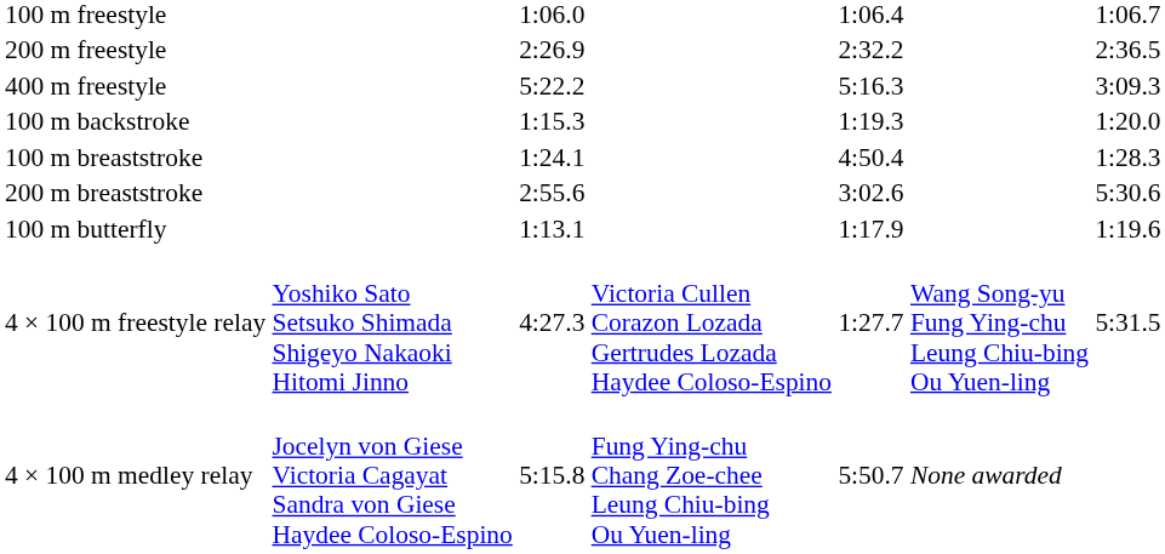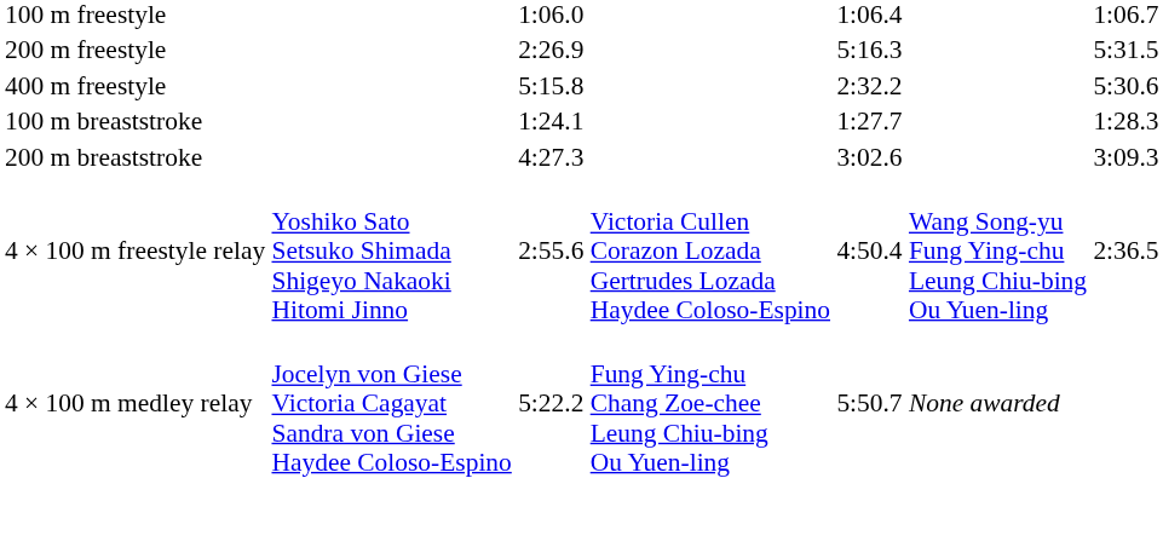 <table>
 <tr>
 <td>100 m freestyle<br></td>
 <td></td>
 <td>1:06.0<br></td>
 <td></td>
 <td>1:06.4</td>
 <td></td>
 <td>1:06.7</td>
 </tr>
 <tr>
 <td>200 m freestyle<br></td>
 <td></td>
 <td>2:26.9<br></td>
 <td></td>
-<td>2:32.2</td>
+<td>5:16.3</td>
 <td></td>
-<td>2:36.5</td>
+<td>5:31.5</td>
 </tr>
 <tr>
 <td>400 m freestyle<br></td>
 <td></td>
-<td>5:22.2<br></td>
+<td>5:15.8<br></td>
 <td></td>
-<td>5:16.3</td>
+<td>2:32.2</td>
 <td></td>
-<td>3:09.3</td>
-</tr>
-<tr>
-<td>100 m backstroke<br></td>
-<td></td>
-<td>1:15.3<br></td>
-<td></td>
-<td>1:19.3</td>
-<td></td>
-<td>1:20.0</td>
+<td>5:30.6</td>
 </tr>
 <tr>
 <td>100 m breaststroke<br></td>
 <td></td>
 <td>1:24.1<br></td>
 <td></td>
-<td>4:50.4</td>
+<td>1:27.7</td>
 <td></td>
 <td>1:28.3</td>
 </tr>
 <tr>
 <td>200 m breaststroke<br></td>
 <td></td>
-<td>2:55.6<br></td>
+<td>4:27.3<br></td>
 <td></td>
 <td>3:02.6</td>
 <td></td>
-<td>5:30.6</td>
-</tr>
-<tr>
-<td>100 m butterfly<br></td>
-<td></td>
-<td>1:13.1<br></td>
-<td></td>
-<td>1:17.9</td>
-<td></td>
-<td>1:19.6</td>
+<td>3:09.3</td>
 </tr>
 <tr>
 <td>4 × 100 m freestyle relay<br></td>
 <td><br><a href='#'>Yoshiko Sato</a><br><a href='#'>Setsuko Shimada</a><br><a href='#'>Shigeyo Nakaoki</a><br><a href='#'>Hitomi Jinno</a></td>
-<td>4:27.3<br></td>
+<td>2:55.6<br></td>
 <td><br><a href='#'>Victoria Cullen</a><br><a href='#'>Corazon Lozada</a><br><a href='#'>Gertrudes Lozada</a><br><a href='#'>Haydee Coloso-Espino</a></td>
-<td>1:27.7</td>
+<td>4:50.4</td>
 <td><br><a href='#'>Wang Song-yu</a><br><a href='#'>Fung Ying-chu</a><br><a href='#'>Leung Chiu-bing</a><br><a href='#'>Ou Yuen-ling</a></td>
-<td>5:31.5</td>
+<td>2:36.5</td>
 </tr>
 <tr>
 <td>4 × 100 m medley relay<br></td>
 <td><br><a href='#'>Jocelyn von Giese</a><br><a href='#'>Victoria Cagayat</a><br><a href='#'>Sandra von Giese</a><br><a href='#'>Haydee Coloso-Espino</a></td>
-<td>5:15.8<br></td>
+<td>5:22.2<br></td>
 <td><br><a href='#'>Fung Ying-chu</a><br><a href='#'>Chang Zoe-chee</a><br><a href='#'>Leung Chiu-bing</a><br><a href='#'>Ou Yuen-ling</a></td>
 <td>5:50.7</td>
 <td><em>None awarded</em></td>
 <td></td>
 </tr>
 </table>
